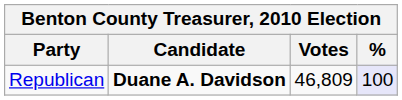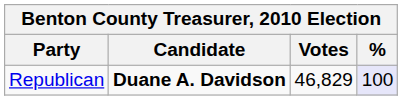 <table class="wikitable">
 <tr>
 <th colspan="4">Benton County Treasurer, 2010 Election</th>
 </tr>
 <tr>
 <th>Party</th>
 <th>Candidate</th>
 <th>Votes</th>
 <th>%</th>
 </tr>
 <tr>
 <td><a href='#'>Republican</a></td>
 <td><strong>Duane A. Davidson</strong></td>
-<td>46,809</td>
+<td>46,829</td>
 <td style="background: lavender;">100</td>
 </tr>
 </table>
